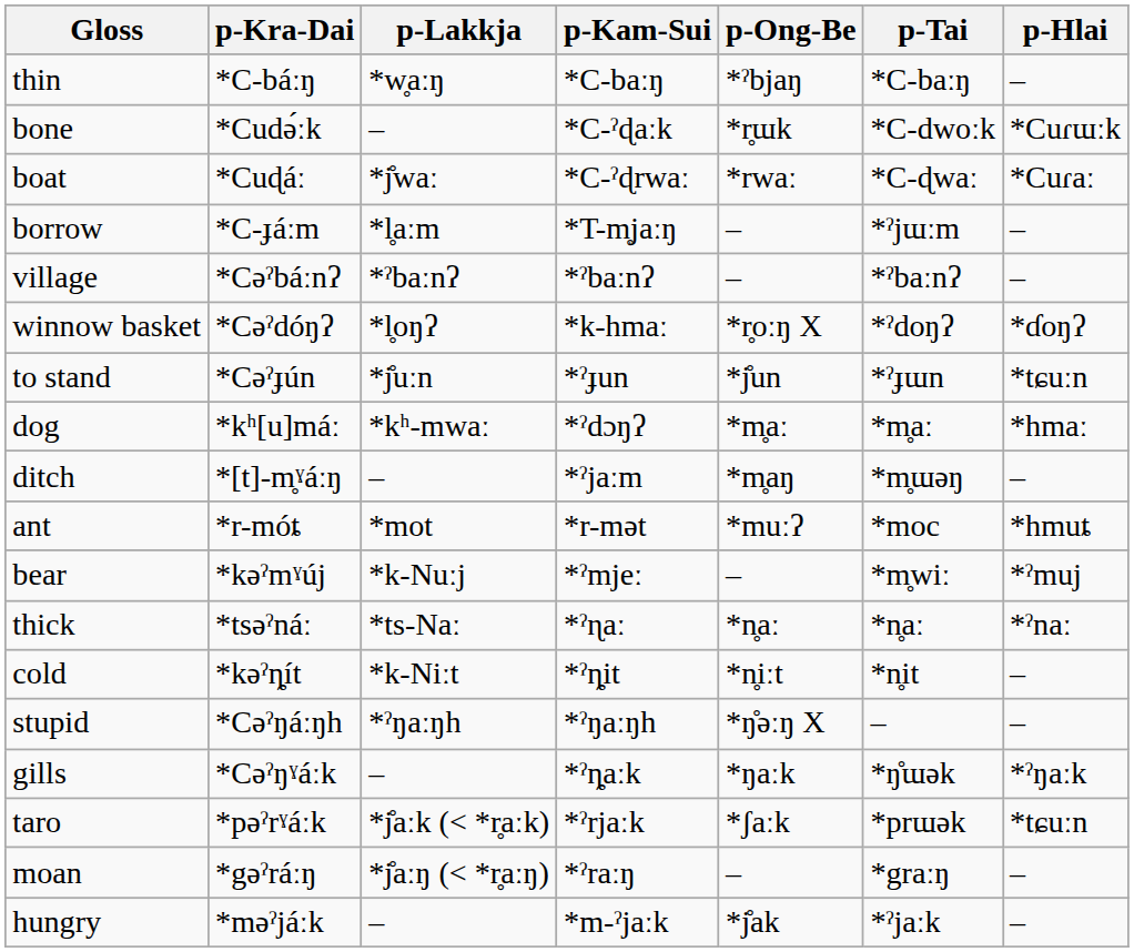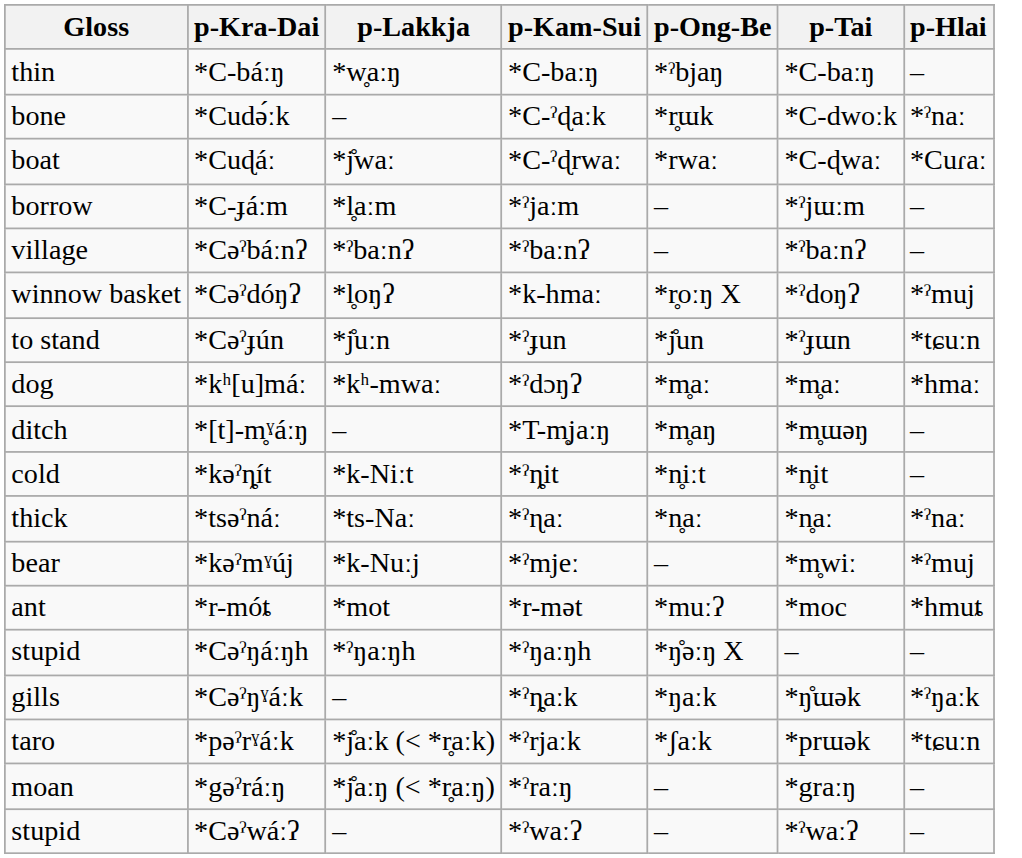 <table class="wikitable sortable">
 <tr>
 <th>Gloss</th>
 <th>p-Kra-Dai</th>
 <th>p-Lakkja</th>
 <th>p-Kam-Sui</th>
 <th>p-Ong-Be</th>
 <th>p-Tai</th>
 <th>p-Hlai</th>
 </tr>
 <tr>
 <td>thin</td>
 <td>*C-báːŋ</td>
 <td>*w̥aːŋ</td>
 <td>*C-baːŋ</td>
 <td>*ˀbjaŋ</td>
 <td>*C-baːŋ</td>
 <td>–</td>
 </tr>
 <tr>
 <td>bone</td>
 <td>*Cudə́ːk</td>
 <td>–</td>
 <td>*C-ˀɖaːk</td>
 <td>*r̥ɯk</td>
 <td>*C-dwoːk</td>
-<td>*Cuɾɯːk</td>
+<td>*ˀnaː</td>
 </tr>
 <tr>
 <td>boat</td>
 <td>*Cuɖáː</td>
 <td>*j̊waː</td>
 <td>*C-ˀɖrwaː</td>
 <td>*rwaː</td>
 <td>*C-ɖwaː</td>
 <td>*Cuɾaː</td>
 </tr>
 <tr>
 <td>borrow</td>
 <td>*C-ɟáːm</td>
 <td>*l̥aːm</td>
-<td>*T-m̥jaːŋ</td>
+<td>*ˀjaːm</td>
 <td>–</td>
 <td>*ˀjɯːm</td>
 <td>–</td>
 </tr>
 <tr>
 <td>village</td>
 <td>*Cəˀbáːnʔ</td>
 <td>*ˀbaːnʔ</td>
 <td>*ˀbaːnʔ</td>
 <td>–</td>
 <td>*ˀbaːnʔ</td>
 <td>–</td>
 </tr>
 <tr>
 <td>winnow basket</td>
 <td>*Cəˀdóŋʔ</td>
 <td>*l̥oŋʔ</td>
 <td>*k-hmaː</td>
 <td>*r̥oːŋ X</td>
 <td>*ˀdoŋʔ</td>
-<td>*ɗoŋʔ</td>
+<td>*ˀmuj</td>
 </tr>
 <tr>
 <td>to stand</td>
 <td>*Cəˀɟún</td>
 <td>*j̊uːn</td>
 <td>*ˀɟun</td>
 <td>*j̊un</td>
 <td>*ˀɟɯn</td>
 <td>*tɕuːn</td>
 </tr>
 <tr>
 <td>dog</td>
 <td>*kʰ[u]máː</td>
 <td>*kʰ-mwaː</td>
 <td>*ˀdɔŋʔ</td>
 <td>*m̥aː</td>
 <td>*m̥aː</td>
 <td>*hmaː</td>
 </tr>
 <tr>
 <td>ditch</td>
 <td>*[t]-m̥ˠáːŋ</td>
 <td>–</td>
-<td>*ˀjaːm</td>
+<td>*T-m̥jaːŋ</td>
 <td>*m̥aŋ</td>
 <td>*m̥ɯəŋ</td>
 <td>–</td>
 </tr>
 <tr>
-<td>ant</td>
-<td>*r-móȶ</td>
-<td>*mot</td>
-<td>*r-mət</td>
-<td>*muːʔ</td>
-<td>*moc</td>
-<td>*hmuȶ</td>
+<td>cold</td>
+<td>*kəˀȵít</td>
+<td>*k-Niːt</td>
+<td>*ˀȵit</td>
+<td>*n̥iːt</td>
+<td>*n̥it</td>
+<td>–</td>
+</tr>
+<tr>
+<td>thick</td>
+<td>*tsəˀnáː</td>
+<td>*ts-Naː</td>
+<td>*ˀɳaː</td>
+<td>*n̥aː</td>
+<td>*n̥aː</td>
+<td>*ˀnaː</td>
 </tr>
 <tr>
 <td>bear</td>
 <td>*kəˀmˠúj</td>
 <td>*k-Nuːj</td>
 <td>*ˀmjeː</td>
 <td>–</td>
 <td>*m̥wiː</td>
 <td>*ˀmuj</td>
 </tr>
 <tr>
-<td>thick</td>
-<td>*tsəˀnáː</td>
-<td>*ts-Naː</td>
-<td>*ˀɳaː</td>
-<td>*n̥aː</td>
-<td>*n̥aː</td>
-<td>*ˀnaː</td>
-</tr>
-<tr>
-<td>cold</td>
-<td>*kəˀȵít</td>
-<td>*k-Niːt</td>
-<td>*ˀȵit</td>
-<td>*n̥iːt</td>
-<td>*n̥it</td>
-<td>–</td>
+<td>ant</td>
+<td>*r-móȶ</td>
+<td>*mot</td>
+<td>*r-mət</td>
+<td>*muːʔ</td>
+<td>*moc</td>
+<td>*hmuȶ</td>
 </tr>
 <tr>
 <td>stupid</td>
 <td>*Cəˀŋáːŋh</td>
 <td>*ˀŋaːŋh</td>
 <td>*ˀŋaːŋh</td>
 <td>*ŋ̊əːŋ X</td>
 <td>–</td>
 <td>–</td>
 </tr>
 <tr>
 <td>gills</td>
 <td>*Cəˀŋˠáːk</td>
 <td>–</td>
 <td>*ˀȵaːk</td>
 <td>*ŋaːk</td>
 <td>*ŋ̊ɯək</td>
 <td>*ˀŋaːk</td>
 </tr>
 <tr>
 <td>taro</td>
 <td>*pəˀrˠáːk</td>
 <td>*j̊aːk (< *r̥aːk)</td>
 <td>*ˀrjaːk</td>
 <td>*ʃaːk</td>
 <td>*prɯək</td>
 <td>*tɕuːn</td>
 </tr>
 <tr>
 <td>moan</td>
 <td>*gəˀráːŋ</td>
 <td>*j̊aːŋ (< *r̥aːŋ)</td>
 <td>*ˀraːŋ</td>
 <td>–</td>
 <td>*graːŋ</td>
 <td>–</td>
 </tr>
 <tr>
-<td>hungry</td>
-<td>*məˀjáːk</td>
+<td>stupid</td>
+<td>*Cəˀwáːʔ</td>
 <td>–</td>
-<td>*m-ˀjaːk</td>
-<td>*j̊ak</td>
-<td>*ˀjaːk</td>
+<td>*ˀwaːʔ</td>
+<td>–</td>
+<td>*ˀwaːʔ</td>
 <td>–</td>
 </tr>
 </table>
